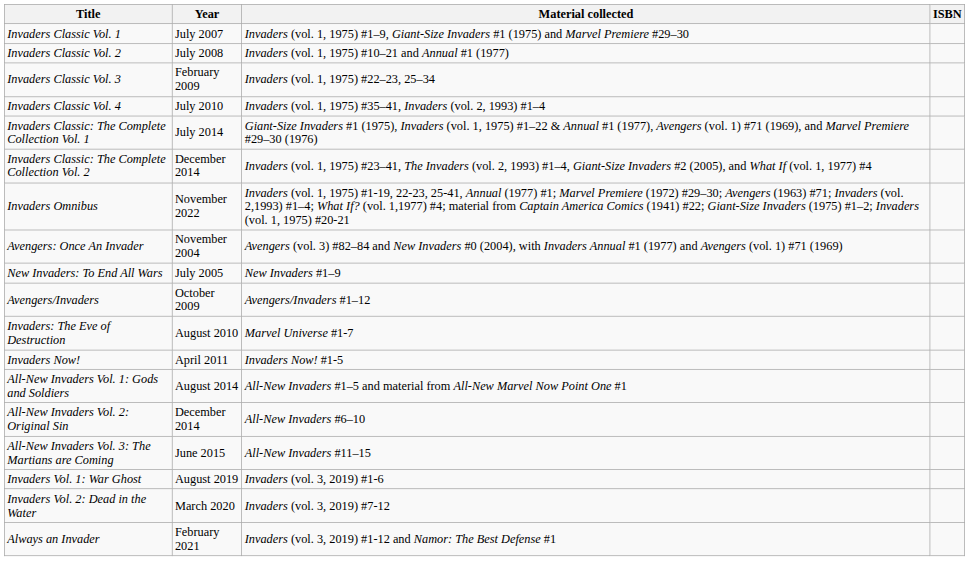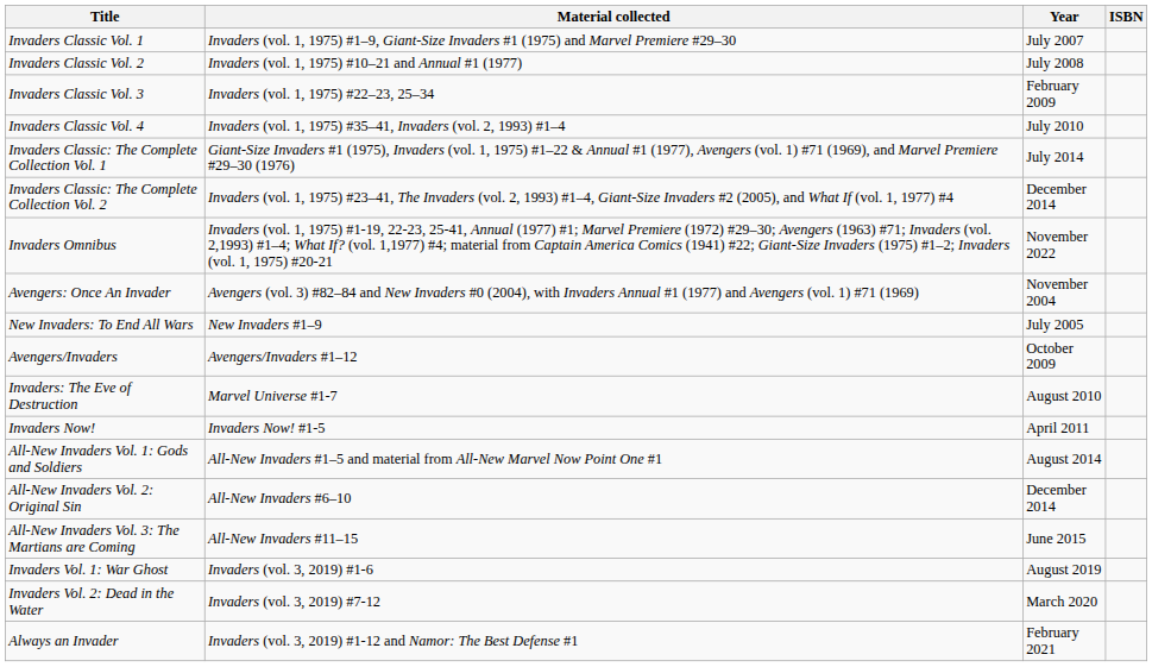 <table class="wikitable sortable">
 <tr>
 <th>Title</th>
+<th>Material collected</th>
 <th>Year</th>
-<th>Material collected</th>
 <th>ISBN</th>
 </tr>
 <tr>
 <td><em>Invaders Classic Vol. 1</em></td>
+<td><em>Invaders</em> (vol. 1, 1975) #1–9, <em>Giant-Size Invaders</em> #1 (1975) and <em>Marvel Premiere</em> #29–30</td>
 <td>July 2007</td>
-<td><em>Invaders</em> (vol. 1, 1975) #1–9, <em>Giant-Size Invaders</em> #1 (1975) and <em>Marvel Premiere</em> #29–30</td>
 <td></td>
 </tr>
 <tr>
 <td><em>Invaders Classic Vol. 2</em></td>
+<td><em>Invaders</em> (vol. 1, 1975) #10–21 and <em>Annual</em> #1 (1977)</td>
 <td>July 2008</td>
-<td><em>Invaders</em> (vol. 1, 1975) #10–21 and <em>Annual</em> #1 (1977)</td>
 <td></td>
 </tr>
 <tr>
 <td><em>Invaders Classic Vol. 3</em></td>
+<td><em>Invaders</em> (vol. 1, 1975) #22–23, 25–34</td>
 <td>February 2009</td>
-<td><em>Invaders</em> (vol. 1, 1975) #22–23, 25–34</td>
 <td></td>
 </tr>
 <tr>
 <td><em>Invaders Classic Vol. 4</em></td>
+<td><em>Invaders</em> (vol. 1, 1975) #35–41, <em>Invaders</em> (vol. 2, 1993) #1–4</td>
 <td>July 2010</td>
-<td><em>Invaders</em> (vol. 1, 1975) #35–41, <em>Invaders</em> (vol. 2, 1993) #1–4</td>
 <td></td>
 </tr>
 <tr>
 <td><em>Invaders Classic: The Complete Collection Vol. 1</em></td>
+<td><em>Giant-Size Invaders</em> #1 (1975), <em>Invaders</em> (vol. 1, 1975) #1–22 & <em>Annual</em> #1 (1977), <em>Avengers</em> (vol. 1) #71 (1969), and <em>Marvel Premiere</em> #29–30 (1976)</td>
 <td>July 2014</td>
-<td><em>Giant-Size Invaders</em> #1 (1975), <em>Invaders</em> (vol. 1, 1975) #1–22 & <em>Annual</em> #1 (1977), <em>Avengers</em> (vol. 1) #71 (1969), and <em>Marvel Premiere</em> #29–30 (1976)</td>
 <td></td>
 </tr>
 <tr>
 <td><em>Invaders Classic: The Complete Collection Vol. 2</em></td>
+<td><em>Invaders</em> (vol. 1, 1975) #23–41, <em>The Invaders</em> (vol. 2, 1993) #1–4, <em>Giant-Size Invaders</em> #2 (2005), and <em>What If</em> (vol. 1, 1977) #4</td>
 <td>December 2014</td>
-<td><em>Invaders</em> (vol. 1, 1975) #23–41, <em>The Invaders</em> (vol. 2, 1993) #1–4, <em>Giant-Size Invaders</em> #2 (2005), and <em>What If</em> (vol. 1, 1977) #4</td>
 <td></td>
 </tr>
 <tr>
 <td><em>Invaders Omnibus</em></td>
+<td><em>Invaders</em> (vol. 1, 1975) #1-19, 22-23, 25-41, <em>Annual</em> (1977) #1; <em>Marvel Premiere</em> (1972) #29–30; <em>Avengers</em> (1963) #71; <em>Invaders</em> (vol. 2,1993) #1–4; <em>What If?</em> (vol. 1,1977) #4; material from <em>Captain America Comics</em> (1941) #22; <em>Giant-Size Invaders</em> (1975) #1–2; <em>Invaders</em> (vol. 1, 1975) #20-21</td>
 <td>November 2022</td>
-<td><em>Invaders</em> (vol. 1, 1975) #1-19, 22-23, 25-41, <em>Annual</em> (1977) #1; <em>Marvel Premiere</em> (1972) #29–30; <em>Avengers</em> (1963) #71; <em>Invaders</em> (vol. 2,1993) #1–4; <em>What If?</em> (vol. 1,1977) #4; material from <em>Captain America Comics</em> (1941) #22; <em>Giant-Size Invaders</em> (1975) #1–2; <em>Invaders</em> (vol. 1, 1975) #20-21</td>
 <td></td>
 </tr>
 <tr>
 <td><em>Avengers: Once An Invader</em></td>
+<td><em>Avengers</em> (vol. 3) #82–84 and <em>New Invaders</em> #0 (2004), with <em>Invaders Annual</em> #1 (1977) and <em>Avengers</em> (vol. 1) #71 (1969)</td>
 <td>November 2004</td>
-<td><em>Avengers</em> (vol. 3) #82–84 and <em>New Invaders</em> #0 (2004), with <em>Invaders Annual</em> #1 (1977) and <em>Avengers</em> (vol. 1) #71 (1969)</td>
 <td></td>
 </tr>
 <tr>
 <td><em>New Invaders: To End All Wars</em></td>
+<td><em>New Invaders</em> #1–9</td>
 <td>July 2005</td>
-<td><em>New Invaders</em> #1–9</td>
 <td></td>
 </tr>
 <tr>
 <td><em>Avengers/Invaders</em></td>
+<td><em>Avengers/Invaders</em> #1–12</td>
 <td>October 2009</td>
-<td><em>Avengers/Invaders</em> #1–12</td>
 <td></td>
 </tr>
 <tr>
 <td><em>Invaders: The Eve of Destruction</em></td>
+<td><em>Marvel Universe</em> #1-7</td>
 <td>August 2010</td>
-<td><em>Marvel Universe</em> #1-7</td>
 <td></td>
 </tr>
 <tr>
 <td><em>Invaders Now!</em></td>
+<td><em>Invaders Now!</em> #1-5</td>
 <td>April 2011</td>
-<td><em>Invaders Now!</em> #1-5</td>
 <td></td>
 </tr>
 <tr>
 <td><em>All-New Invaders Vol. 1: Gods and Soldiers</em></td>
+<td><em>All-New Invaders</em> #1–5 and material from <em>All-New Marvel Now Point One</em> #1</td>
 <td>August 2014</td>
-<td><em>All-New Invaders</em> #1–5 and material from <em>All-New Marvel Now Point One</em> #1</td>
 <td></td>
 </tr>
 <tr>
 <td><em>All-New Invaders Vol. 2: Original Sin</em></td>
+<td><em>All-New Invaders</em> #6–10</td>
 <td>December 2014</td>
-<td><em>All-New Invaders</em> #6–10</td>
 <td></td>
 </tr>
 <tr>
 <td><em>All-New Invaders Vol. 3: The Martians are Coming</em></td>
+<td><em>All-New Invaders</em> #11–15</td>
 <td>June 2015</td>
-<td><em>All-New Invaders</em> #11–15</td>
 <td></td>
 </tr>
 <tr>
 <td><em>Invaders Vol. 1: War Ghost</em></td>
+<td><em>Invaders</em> (vol. 3, 2019) #1-6</td>
 <td>August 2019</td>
-<td><em>Invaders</em> (vol. 3, 2019) #1-6</td>
 <td></td>
 </tr>
 <tr>
 <td><em>Invaders Vol. 2: Dead in the Water</em></td>
+<td><em>Invaders</em> (vol. 3, 2019) #7-12</td>
 <td>March 2020</td>
-<td><em>Invaders</em> (vol. 3, 2019) #7-12</td>
 <td></td>
 </tr>
 <tr>
 <td><em>Always an Invader</em></td>
+<td><em>Invaders</em> (vol. 3, 2019) #1-12 and <em>Namor: The Best Defense</em> #1</td>
 <td>February 2021</td>
-<td><em>Invaders</em> (vol. 3, 2019) #1-12 and <em>Namor: The Best Defense</em> #1</td>
 <td></td>
 </tr>
 </table>
